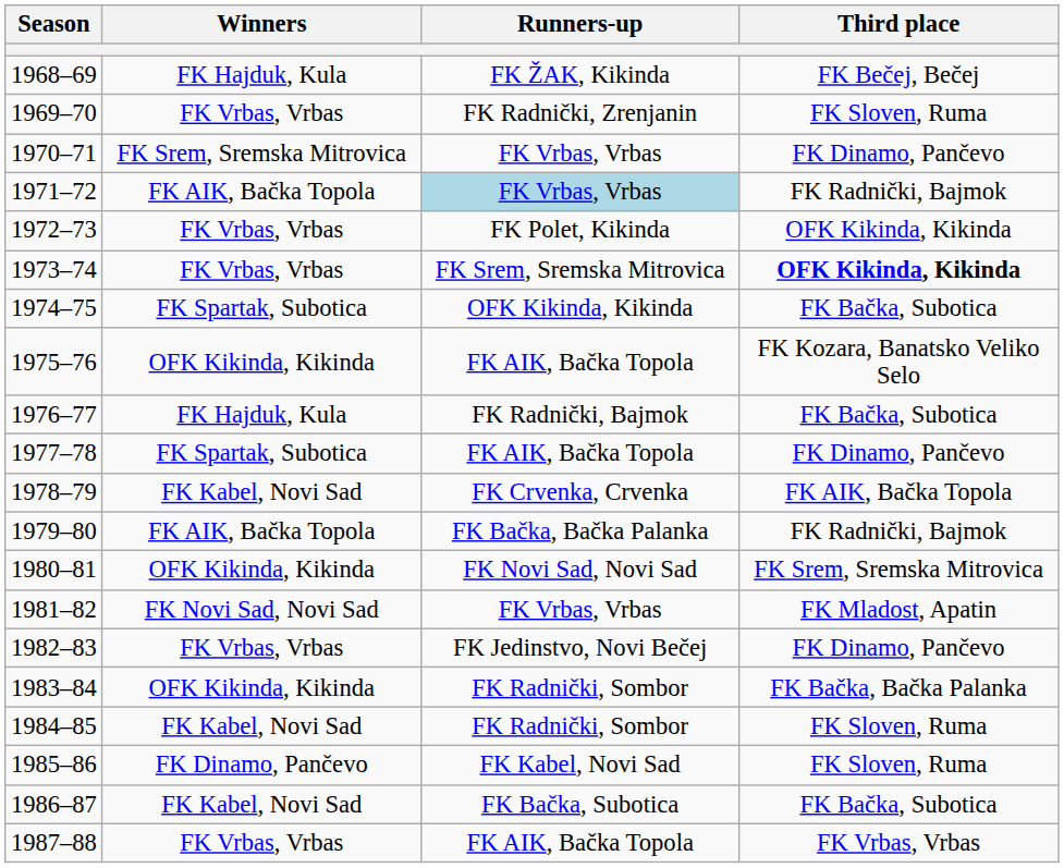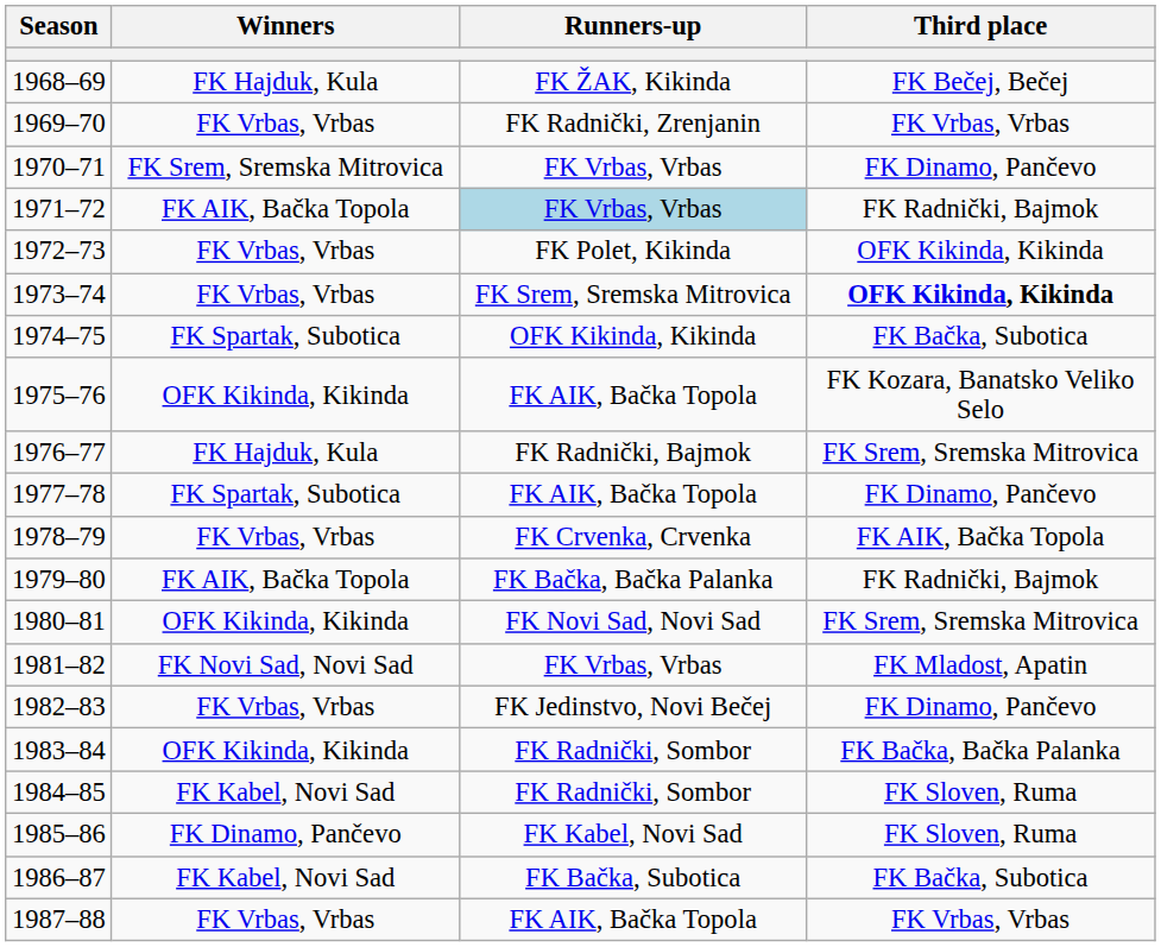 <table class="wikitable sortable" style="text-align:center">
 <tr>
 <th>Season</th>
 <th width="200">Winners</th>
 <th width="200">Runners-up</th>
 <th width="200">Third place</th>
 </tr>
 <tr>
 <th colspan="4"></th>
 </tr>
 <tr>
 <td>1968–69</td>
 <td><a href='#'>FK Hajduk</a>, Kula</td>
 <td><a href='#'>FK ŽAK</a>, Kikinda</td>
 <td><a href='#'>FK Bečej</a>, Bečej</td>
 </tr>
 <tr>
 <td>1969–70</td>
 <td><a href='#'>FK Vrbas</a>, Vrbas</td>
 <td>FK Radnički, Zrenjanin</td>
-<td><a href='#'>FK Sloven</a>, Ruma</td>
+<td><a href='#'>FK Vrbas</a>, Vrbas</td>
 </tr>
 <tr>
 <td>1970–71</td>
 <td><a href='#'>FK Srem</a>, Sremska Mitrovica</td>
 <td><a href='#'>FK Vrbas</a>, Vrbas</td>
 <td><a href='#'>FK Dinamo</a>, Pančevo</td>
 </tr>
 <tr>
 <td>1971–72</td>
 <td><a href='#'>FK AIK</a>, Bačka Topola</td>
 <td style="background: lightblue;"><a href='#'>FK Vrbas</a>, Vrbas</td>
 <td>FK Radnički, Bajmok</td>
 </tr>
 <tr>
 <td>1972–73</td>
 <td><a href='#'>FK Vrbas</a>, Vrbas</td>
 <td>FK Polet, Kikinda</td>
 <td><a href='#'>OFK Kikinda</a>, Kikinda</td>
 </tr>
 <tr>
 <td>1973–74</td>
 <td><a href='#'>FK Vrbas</a>, Vrbas</td>
 <td><a href='#'>FK Srem</a>, Sremska Mitrovica</td>
 <td><strong><a href='#'>OFK Kikinda</a>, Kikinda</strong></td>
 </tr>
 <tr>
 <td>1974–75</td>
 <td><a href='#'>FK Spartak</a>, Subotica</td>
 <td><a href='#'>OFK Kikinda</a>, Kikinda</td>
 <td><a href='#'>FK Bačka</a>, Subotica</td>
 </tr>
 <tr>
 <td>1975–76</td>
 <td><a href='#'>OFK Kikinda</a>, Kikinda</td>
 <td><a href='#'>FK AIK</a>, Bačka Topola</td>
 <td>FK Kozara, Banatsko Veliko Selo</td>
 </tr>
 <tr>
 <td>1976–77</td>
 <td><a href='#'>FK Hajduk</a>, Kula</td>
 <td>FK Radnički, Bajmok</td>
-<td><a href='#'>FK Bačka</a>, Subotica</td>
+<td><a href='#'>FK Srem</a>, Sremska Mitrovica</td>
 </tr>
 <tr>
 <td>1977–78</td>
 <td><a href='#'>FK Spartak</a>, Subotica</td>
 <td><a href='#'>FK AIK</a>, Bačka Topola</td>
 <td><a href='#'>FK Dinamo</a>, Pančevo</td>
 </tr>
 <tr>
 <td>1978–79</td>
-<td><a href='#'>FK Kabel</a>, Novi Sad</td>
+<td><a href='#'>FK Vrbas</a>, Vrbas</td>
 <td><a href='#'>FK Crvenka</a>, Crvenka</td>
 <td><a href='#'>FK AIK</a>, Bačka Topola</td>
 </tr>
 <tr>
 <td>1979–80</td>
 <td><a href='#'>FK AIK</a>, Bačka Topola</td>
 <td><a href='#'>FK Bačka</a>, Bačka Palanka</td>
 <td>FK Radnički, Bajmok</td>
 </tr>
 <tr>
 <td>1980–81</td>
 <td><a href='#'>OFK Kikinda</a>, Kikinda</td>
 <td><a href='#'>FK Novi Sad</a>, Novi Sad</td>
 <td><a href='#'>FK Srem</a>, Sremska Mitrovica</td>
 </tr>
 <tr>
 <td>1981–82</td>
 <td><a href='#'>FK Novi Sad</a>, Novi Sad</td>
 <td><a href='#'>FK Vrbas</a>, Vrbas</td>
 <td><a href='#'>FK Mladost</a>, Apatin</td>
 </tr>
 <tr>
 <td>1982–83</td>
 <td><a href='#'>FK Vrbas</a>, Vrbas</td>
 <td>FK Jedinstvo, Novi Bečej</td>
 <td><a href='#'>FK Dinamo</a>, Pančevo</td>
 </tr>
 <tr>
 <td>1983–84</td>
 <td><a href='#'>OFK Kikinda</a>, Kikinda</td>
 <td><a href='#'>FK Radnički</a>, Sombor</td>
 <td><a href='#'>FK Bačka</a>, Bačka Palanka</td>
 </tr>
 <tr>
 <td>1984–85</td>
 <td><a href='#'>FK Kabel</a>, Novi Sad</td>
 <td><a href='#'>FK Radnički</a>, Sombor</td>
 <td><a href='#'>FK Sloven</a>, Ruma</td>
 </tr>
 <tr>
 <td>1985–86</td>
 <td><a href='#'>FK Dinamo</a>, Pančevo</td>
 <td><a href='#'>FK Kabel</a>, Novi Sad</td>
 <td><a href='#'>FK Sloven</a>, Ruma</td>
 </tr>
 <tr>
 <td>1986–87</td>
 <td><a href='#'>FK Kabel</a>, Novi Sad</td>
 <td><a href='#'>FK Bačka</a>, Subotica</td>
 <td><a href='#'>FK Bačka</a>, Subotica</td>
 </tr>
 <tr>
 <td>1987–88</td>
 <td><a href='#'>FK Vrbas</a>, Vrbas</td>
 <td><a href='#'>FK AIK</a>, Bačka Topola</td>
 <td><a href='#'>FK Vrbas</a>, Vrbas</td>
 </tr>
 </table>
